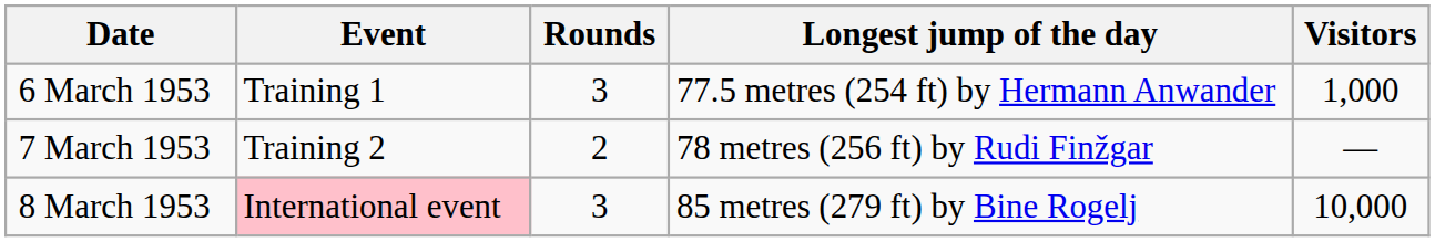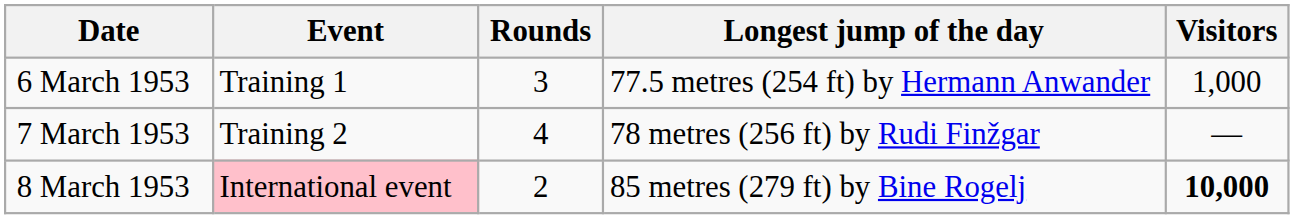 <table class=wikitable style="text-align:center; font-size:88%;">
 <tr>
 <th width=88px>Date</th>
 <th width=115px>Event</th>
 <th width=50px>Rounds</th>
 <th width=250px>Longest jump of the day</th>
 <th width=50px>Visitors</th>
 </tr>
 <tr>
 <td align=right>6 March 1953  </td>
 <td align=left>Training 1</td>
 <td align=center>3</td>
 <td align=left>77.5 metres (254 ft) by <a href='#'>Hermann Anwander</a></td>
 <td align=center>1,000</td>
 </tr>
 <tr>
 <td align=right>7 March 1953  </td>
 <td align=left>Training 2</td>
-<td align=center>2</td>
+<td align=center>4</td>
 <td align=left>78 metres (256 ft) by <a href='#'>Rudi Finžgar</a></td>
 <td align=center>—</td>
 </tr>
 <tr>
 <td align=right>8 March 1953  </td>
 <td align=left style="background: pink;">International event</td>
-<td align=center>3</td>
+<td align=center>2</td>
 <td align=left>85 metres (279 ft) by <a href='#'>Bine Rogelj</a></td>
-<td align=center>10,000</td>
+<td align=center><strong>10,000</strong></td>
 </tr>
 </table>
